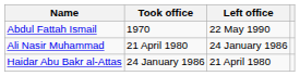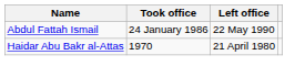 <table class="wikitable">
 <tr>
 <th>Name</th>
 <th>Took office</th>
 <th>Left office</th>
 <th></th>
 </tr>
 <tr>
 <td><a href='#'>Abdul Fattah Ismail</a></td>
-<td>1970</td>
+<td>24 January 1986</td>
 <td>22 May 1990</td>
 <td></td>
 </tr>
 <tr>
-<td><a href='#'>Ali Nasir Muhammad</a></td>
-<td>21 April 1980</td>
-<td>24 January 1986</td>
-<td></td>
-</tr>
-<tr>
 <td><a href='#'>Haidar Abu Bakr al-Attas</a></td>
-<td>24 January 1986</td>
+<td>1970</td>
 <td>21 April 1980</td>
 <td></td>
 </tr>
 </table>
